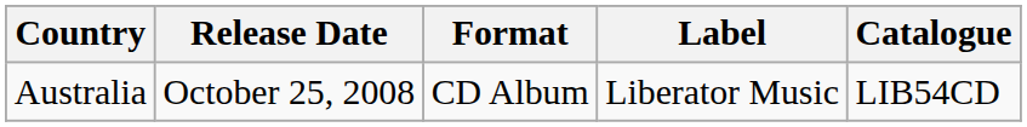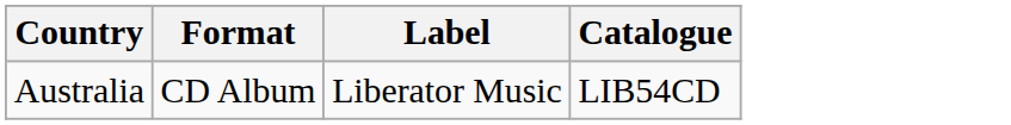 <table class="wikitable">
 <tr>
 <th>Country</th>
-<th>Release Date</th>
 <th>Format</th>
 <th>Label</th>
 <th>Catalogue</th>
 </tr>
 <tr>
 <td>Australia</td>
-<td>October 25, 2008 </td>
 <td>CD Album</td>
 <td>Liberator Music</td>
 <td>LIB54CD</td>
 </tr>
 </table>
